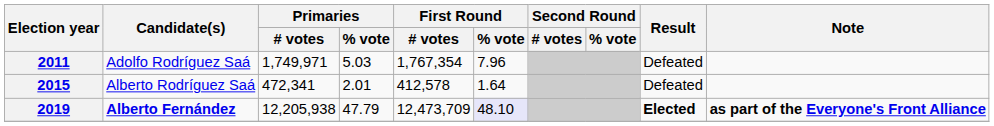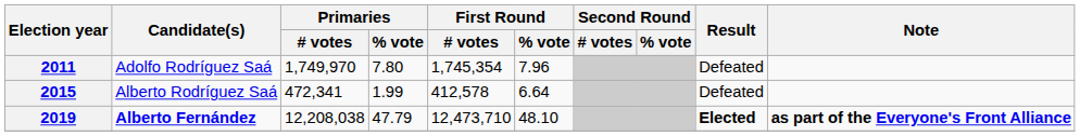 <table class="wikitable">
 <tr>
 <th rowspan="2">Election year</th>
 <th rowspan="2">Candidate(s)</th>
 <th colspan="2">Primaries</th>
 <th colspan="2">First Round</th>
 <th colspan="2">Second Round</th>
 <th rowspan="2">Result</th>
 <th rowspan="2">Note</th>
 </tr>
 <tr>
 <th># votes</th>
 <th>% vote</th>
 <th># votes</th>
 <th>% vote</th>
 <th># votes</th>
 <th>% vote</th>
 </tr>
 <tr>
 <th><a href='#'>2011</a></th>
 <td><a href='#'>Adolfo Rodríguez Saá</a></td>
-<td>1,749,971</td>
-<td>5.03</td>
-<td>1,767,354</td>
+<td>1,749,970</td>
+<td>7.80</td>
+<td>1,745,354</td>
 <td>7.96</td>
 <td colspan="2" bgcolor="#CCCCCC"></td>
 <td> Defeated</td>
 <td></td>
 </tr>
 <tr>
 <th><a href='#'>2015</a></th>
 <td><a href='#'>Alberto Rodríguez Saá</a></td>
 <td>472,341</td>
-<td>2.01</td>
+<td>1.99</td>
 <td>412,578</td>
-<td>1.64</td>
+<td>6.64</td>
 <td colspan="2" bgcolor="#CCCCCC"></td>
 <td> Defeated</td>
 <td></td>
 </tr>
 <tr>
 <th><a href='#'>2019</a></th>
 <td><strong><a href='#'>Alberto Fernández</a></strong></td>
-<td>12,205,938</td>
+<td>12,208,038</td>
 <td>47.79</td>
-<td>12,473,709</td>
-<td style="background: lavender;">48.10</td>
+<td>12,473,710</td>
+<td>48.10</td>
 <td colspan="2" bgcolor="#CCCCCC"></td>
 <td> <strong>Elected</strong></td>
 <td><strong>as part of the <a href='#'>Everyone's Front Alliance</a></strong></td>
 </tr>
 <tr>
 </tr>
 </table>
